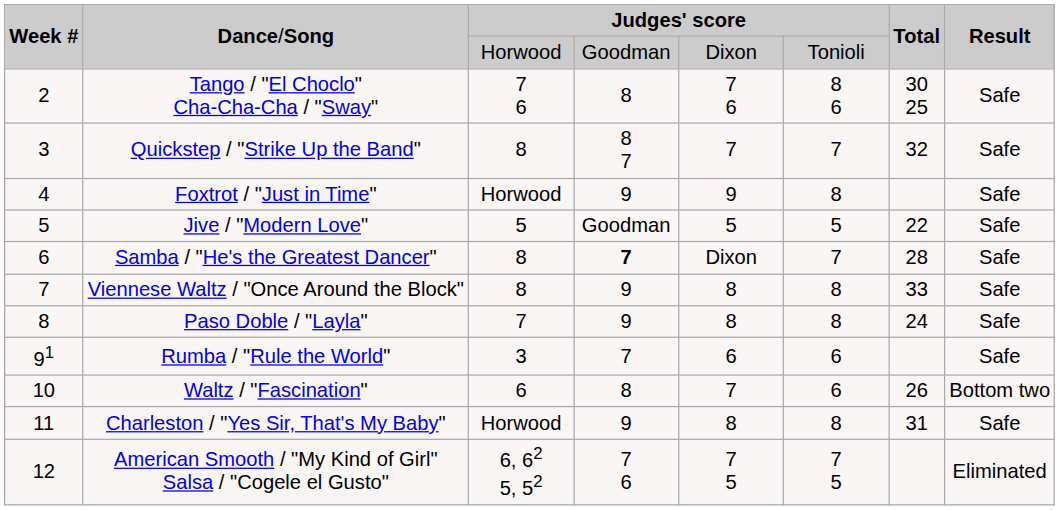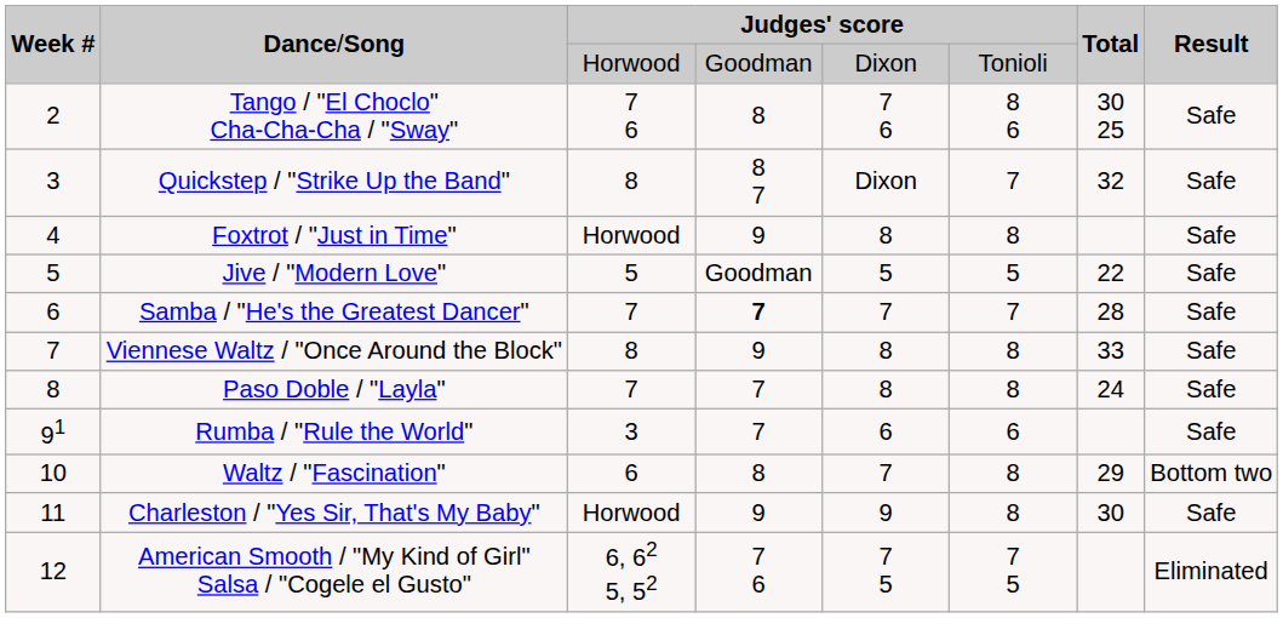 <table class="wikitable" style="margin:left;">
 <tr style="text-align:Center; background:#ccc;">
 <td rowspan="2"><strong>Week #</strong></td>
 <td rowspan="2"><strong>Dance</strong>/<strong>Song</strong></td>
 <td colspan="4"><strong>Judges' score</strong></td>
 <td rowspan="2"><strong>Total</strong></td>
 <td rowspan="2"><strong>Result</strong></td>
 </tr>
 <tr style="text-align:center; background:#ccc;">
 <td style="width:10%; ">Horwood</td>
 <td style="width:10%; ">Goodman</td>
 <td style="width:10%; ">Dixon</td>
 <td style="width:10%; ">Tonioli</td>
 </tr>
 <tr style="text-align:center; background:#faf6f6;">
 <td>2</td>
 <td><a href='#'>Tango</a> / "<a href='#'>El Choclo</a>"<br><a href='#'>Cha-Cha-Cha</a> / "<a href='#'>Sway</a>"</td>
 <td>7<br>6</td>
 <td>8</td>
 <td>7<br>6</td>
 <td>8<br>6</td>
 <td>30<br>25</td>
 <td>Safe</td>
 </tr>
 <tr style="text-align:center; background:#faf6f6;">
 <td>3</td>
 <td><a href='#'>Quickstep</a> / "<a href='#'>Strike Up the Band</a>"</td>
 <td>8</td>
 <td>8<br>7</td>
-<td>7</td>
+<td style="width:10%; ">Dixon</td>
 <td>7</td>
 <td>32</td>
 <td>Safe</td>
 </tr>
 <tr style="text-align:center; background:#faf6f6;">
 <td>4</td>
 <td><a href='#'>Foxtrot</a> / "<a href='#'>Just in Time</a>"</td>
 <td style="width:10%; ">Horwood</td>
 <td>9</td>
-<td>9</td>
+<td>8</td>
 <td>8</td>
 <td></td>
 <td>Safe</td>
 </tr>
 <tr style="text-align:center; background:#faf6f6;">
 <td>5</td>
 <td><a href='#'>Jive</a> / "<a href='#'>Modern Love</a>"</td>
 <td>5</td>
 <td style="width:10%; ">Goodman</td>
 <td>5</td>
 <td>5</td>
 <td>22</td>
 <td>Safe</td>
 </tr>
 <tr style="text-align:center; background:#faf6f6;">
 <td>6</td>
 <td><a href='#'>Samba</a> / "<a href='#'>He's the Greatest Dancer</a>"</td>
-<td>8</td>
+<td>7</td>
 <td><strong>7</strong></td>
-<td style="width:10%; ">Dixon</td>
+<td>7</td>
 <td>7</td>
 <td>28</td>
 <td>Safe</td>
 </tr>
 <tr style="text-align:center; background:#faf6f6;">
 <td>7</td>
 <td><a href='#'>Viennese Waltz</a> / "Once Around the Block"</td>
 <td>8</td>
 <td>9</td>
 <td>8</td>
 <td>8</td>
 <td>33</td>
 <td>Safe</td>
 </tr>
 <tr style="text-align:center; background:#faf6f6;">
 <td>8</td>
 <td><a href='#'>Paso Doble</a> / "<a href='#'>Layla</a>"</td>
 <td>7</td>
-<td>9</td>
+<td>7</td>
 <td>8</td>
 <td>8</td>
 <td>24</td>
 <td>Safe</td>
 </tr>
 <tr style="text-align:center; background:#faf6f6;">
 <td>9<sup>1</sup></td>
 <td><a href='#'>Rumba</a> / "<a href='#'>Rule the World</a>"</td>
 <td>3</td>
 <td>7</td>
 <td>6</td>
 <td>6</td>
 <td></td>
 <td>Safe</td>
 </tr>
 <tr style="text-align:center; background:#faf6f6;">
 <td>10</td>
 <td><a href='#'>Waltz</a> / "<a href='#'>Fascination</a>"</td>
 <td>6</td>
 <td>8</td>
 <td>7</td>
-<td>6</td>
-<td>26</td>
+<td>8</td>
+<td>29</td>
 <td>Bottom two</td>
 </tr>
 <tr style="text-align:center; background:#faf6f6;">
 <td>11</td>
 <td><a href='#'>Charleston</a> / "<a href='#'>Yes Sir, That's My Baby</a>"</td>
 <td style="width:10%; ">Horwood</td>
 <td>9</td>
+<td>9</td>
 <td>8</td>
-<td>8</td>
-<td>31</td>
+<td>30</td>
 <td>Safe</td>
 </tr>
 <tr style="text-align:center; background:#faf6f6;">
 <td>12</td>
 <td><a href='#'>American Smooth</a> / "My Kind of Girl"<br><a href='#'>Salsa</a> / "Cogele el Gusto"</td>
 <td>6, 6<sup>2</sup><br>5, 5<sup>2</sup></td>
 <td>7<br>6</td>
 <td>7<br>5</td>
 <td>7<br>5</td>
 <td><br></td>
 <td>Eliminated</td>
 </tr>
 </table>
